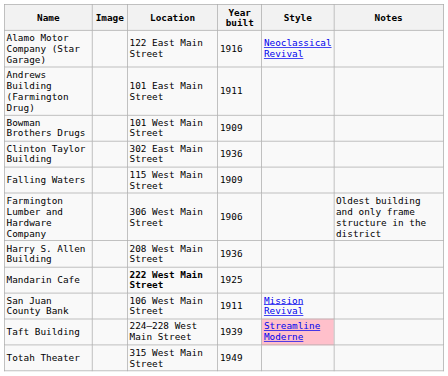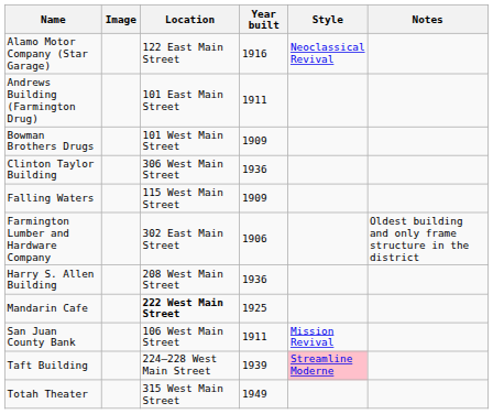 <table class="wikitable sortable" align="center">
 <tr>
 <th width = 20%>Name</th>
 <th width = 8% class="unsortable">Image</th>
 <th>Location</th>
 <th width = 10%>Year built</th>
 <th width = 15%>Style</th>
 <th width = 25% class="unsortable">Notes</th>
 </tr>
 <tr ->
 <td>Alamo Motor Company (Star Garage)</td>
 <td></td>
 <td>122 East Main Street</td>
 <td>1916</td>
 <td><a href='#'>Neoclassical Revival</a></td>
 <td></td>
 </tr>
 <tr ->
 <td>Andrews Building (Farmington Drug)</td>
 <td></td>
 <td>101 East Main Street</td>
 <td>1911</td>
 <td></td>
 <td></td>
 </tr>
 <tr ->
 <td>Bowman Brothers Drugs</td>
 <td></td>
 <td>101 West Main Street</td>
 <td>1909</td>
 <td></td>
 <td></td>
 </tr>
 <tr ->
 <td>Clinton Taylor Building</td>
 <td></td>
-<td>302 East Main Street</td>
+<td>306 West Main Street</td>
 <td>1936</td>
 <td></td>
 <td></td>
 </tr>
 <tr ->
 <td>Falling Waters</td>
 <td></td>
 <td>115 West Main Street</td>
 <td>1909</td>
 <td></td>
 <td></td>
 </tr>
 <tr ->
 <td>Farmington Lumber and Hardware Company</td>
 <td></td>
-<td>306 West Main Street</td>
+<td>302 East Main Street</td>
 <td>1906</td>
 <td></td>
 <td>Oldest building and only frame structure in the district</td>
 </tr>
 <tr ->
 <td>Harry S. Allen Building</td>
 <td></td>
 <td>208 West Main Street</td>
 <td>1936</td>
 <td></td>
 <td></td>
 </tr>
 <tr ->
 <td>Mandarin Cafe</td>
 <td></td>
 <td><strong>222 West Main Street</strong></td>
 <td>1925</td>
 <td></td>
 <td></td>
 </tr>
 <tr ->
 <td>San Juan County Bank</td>
 <td></td>
 <td>106 West Main Street</td>
 <td>1911</td>
 <td><a href='#'>Mission Revival</a></td>
 <td></td>
 </tr>
 <tr ->
 <td>Taft Building</td>
 <td></td>
 <td>224–228 West Main Street</td>
 <td>1939</td>
 <td style="background: pink;"><a href='#'>Streamline Moderne</a></td>
 <td></td>
 </tr>
 <tr ->
 <td>Totah Theater</td>
 <td></td>
 <td>315 West Main Street</td>
 <td>1949</td>
 <td></td>
 <td></td>
 </tr>
 </table>
